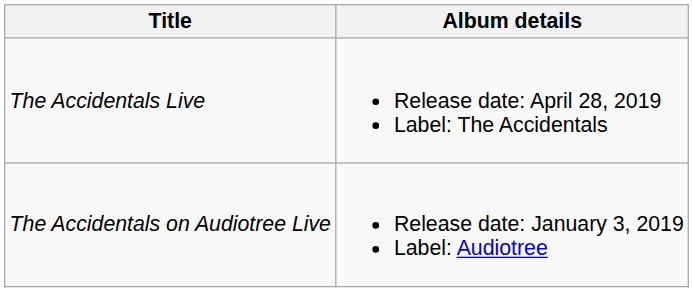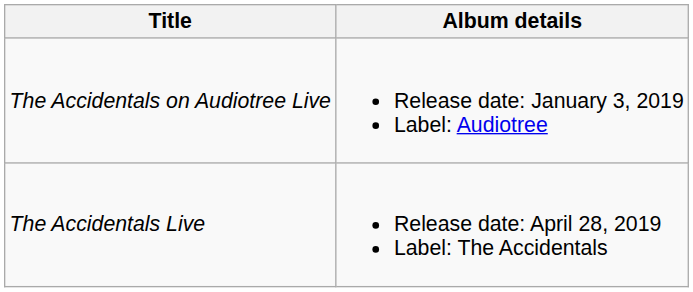 <table class="wikitable">
 <tr>
 <th>Title</th>
 <th>Album details</th>
 </tr>
 <tr>
+<td><em>The Accidentals on Audiotree Live</em></td>
+<td><br><ul><li>Release date: January 3, 2019</li><li>Label: <a href='#'>Audiotree</a></li></ul></td>
+</tr>
+<tr>
 <td><em>The Accidentals Live</em></td>
 <td><br><ul><li>Release date: April 28, 2019</li><li>Label: The Accidentals</li></ul></td>
 </tr>
-<tr>
-<td><em>The Accidentals on Audiotree Live</em></td>
-<td><br><ul><li>Release date: January 3, 2019</li><li>Label: <a href='#'>Audiotree</a></li></ul></td>
-</tr>
 </table>
